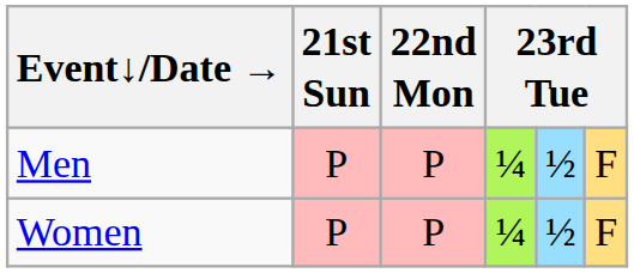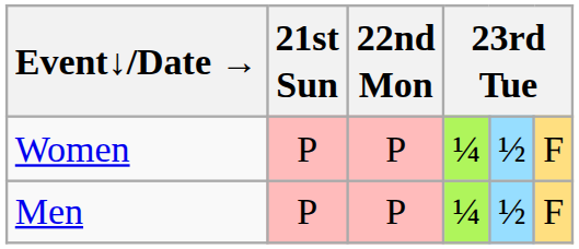 <table class="wikitable" style="margin:0.5em auto; font-size:90%; line-height:1.25em; text-align:center;">
 <tr>
 <th>Event↓/Date →</th>
 <th>21st<br>Sun</th>
 <th>22nd<br>Mon</th>
 <th colspan=3>23rd<br>Tue</th>
+</tr>
+<tr>
+<td style="text-align:left;"><a href='#'>Women</a></td>
+<td bgcolor="#FFBBBB">P</td>
+<td bgcolor="#FFBBBB">P</td>
+<td bgcolor="#AFF55B">¼</td>
+<td bgcolor="#97DEFF">½</td>
+<td bgcolor="#FFDF80">F</td>
 </tr>
 <tr>
 <td style="text-align:left;"><a href='#'>Men</a></td>
 <td bgcolor="#FFBBBB">P</td>
 <td bgcolor="#FFBBBB">P</td>
 <td bgcolor="#AFF55B">¼</td>
 <td bgcolor="#97DEFF">½</td>
 <td bgcolor="#FFDF80">F</td>
 </tr>
-<tr>
-<td style="text-align:left;"><a href='#'>Women</a></td>
-<td bgcolor="#FFBBBB">P</td>
-<td bgcolor="#FFBBBB">P</td>
-<td bgcolor="#AFF55B">¼</td>
-<td bgcolor="#97DEFF">½</td>
-<td bgcolor="#FFDF80">F</td>
-</tr>
 </table>
